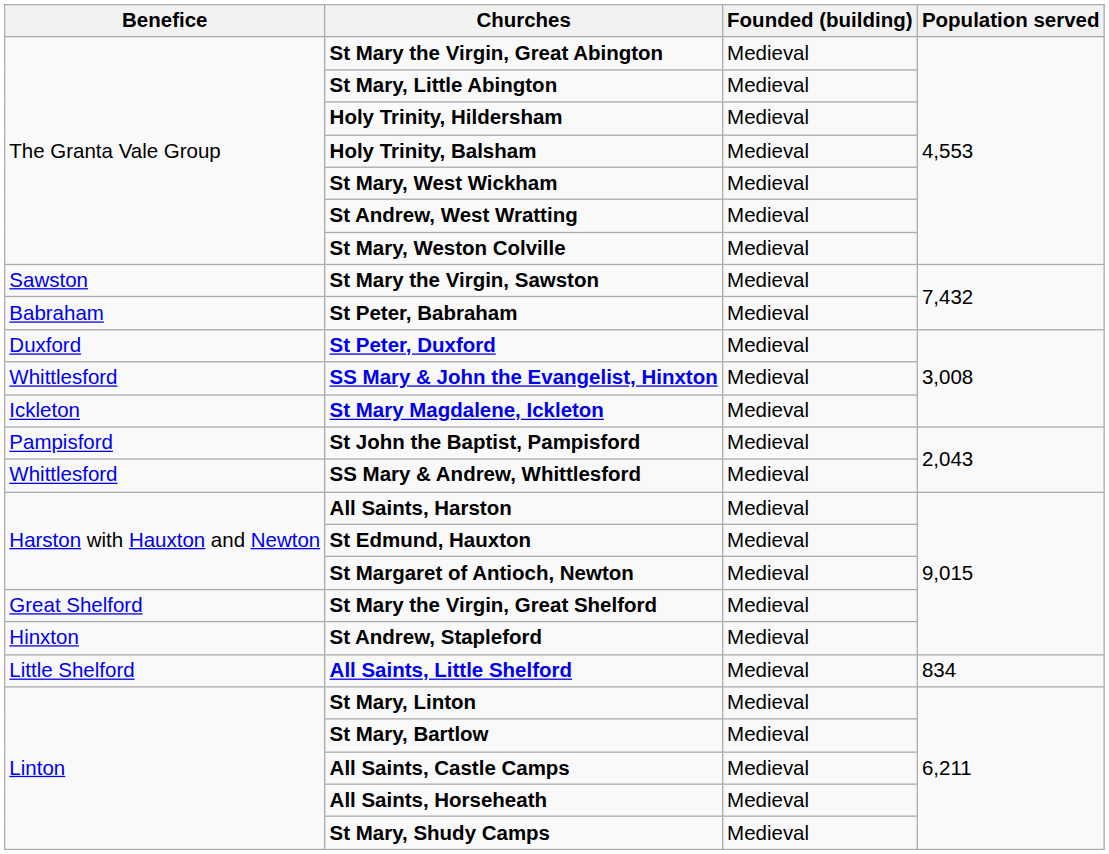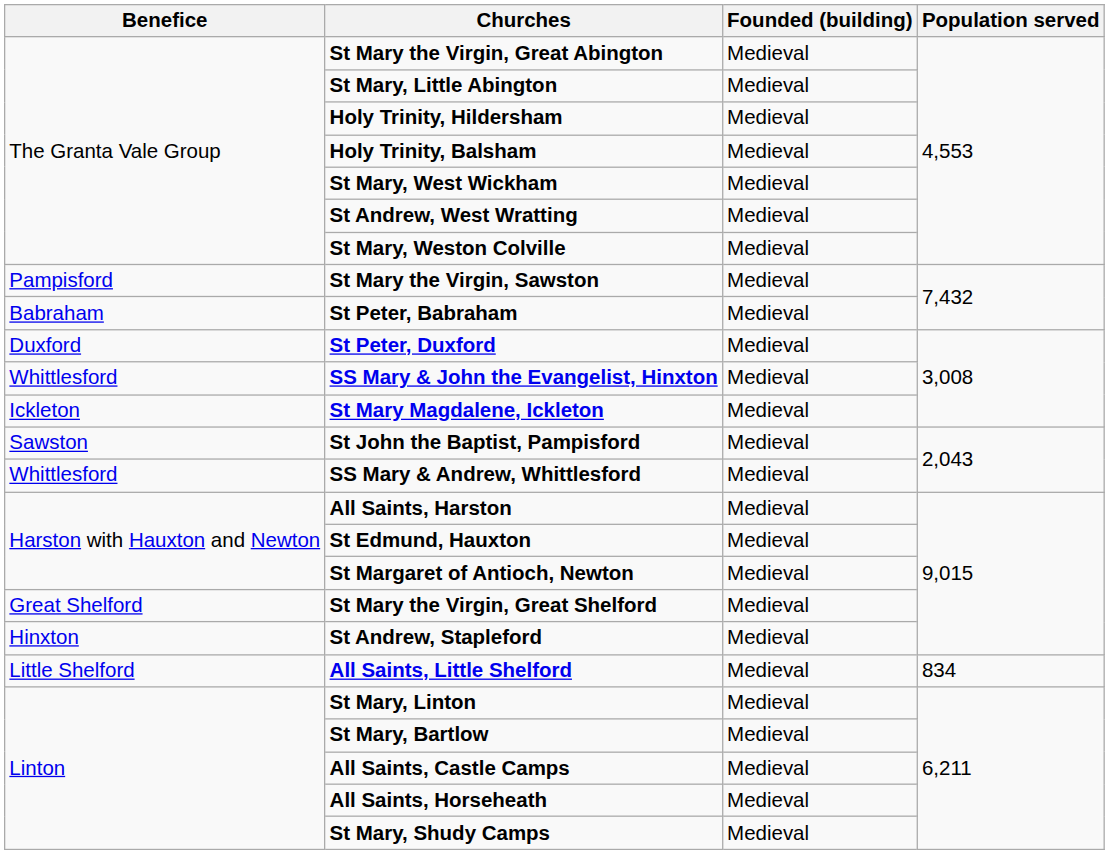 <table class="wikitable">
 <tr>
 <th>Benefice</th>
 <th>Churches</th>
 <th>Founded (building)</th>
 <th>Population served<strong></strong></th>
 </tr>
 <tr>
 <td rowspan="7">The Granta Vale Group</td>
 <td><strong>St Mary the Virgin, Great Abington</strong></td>
 <td>Medieval</td>
 <td rowspan="7">4,553</td>
 </tr>
 <tr>
 <td><strong>St Mary, Little Abington</strong></td>
 <td>Medieval</td>
 </tr>
 <tr>
 <td><strong>Holy Trinity, Hildersham</strong></td>
 <td>Medieval</td>
 </tr>
 <tr>
 <td><strong>Holy Trinity, Balsham</strong></td>
 <td>Medieval</td>
 </tr>
 <tr>
 <td><strong>St Mary, West Wickham</strong></td>
 <td>Medieval</td>
 </tr>
 <tr>
 <td><strong>St Andrew, West Wratting</strong></td>
 <td>Medieval</td>
 </tr>
 <tr>
 <td><strong>St Mary, Weston Colville</strong></td>
 <td>Medieval</td>
 </tr>
 <tr>
-<td><a href='#'>Sawston</a></td>
+<td><a href='#'>Pampisford</a></td>
 <td><strong>St Mary the Virgin, Sawston</strong></td>
 <td>Medieval</td>
 <td rowspan="2">7,432</td>
 </tr>
 <tr>
 <td><a href='#'>Babraham</a></td>
 <td><strong>St Peter, Babraham</strong></td>
 <td>Medieval</td>
 </tr>
 <tr>
 <td><a href='#'>Duxford</a></td>
 <td><a href='#'><strong>St Peter, Duxford</strong></a></td>
 <td>Medieval</td>
 <td rowspan="3">3,008</td>
 </tr>
 <tr>
 <td><a href='#'>Whittlesford</a></td>
 <td><a href='#'><strong>SS Mary & John the Evangelist, Hinxton</strong></a></td>
 <td>Medieval</td>
 </tr>
 <tr>
 <td><a href='#'>Ickleton</a></td>
 <td><a href='#'><strong>St Mary Magdalene, Ickleton</strong></a></td>
 <td>Medieval</td>
 </tr>
 <tr>
-<td><a href='#'>Pampisford</a></td>
+<td><a href='#'>Sawston</a></td>
 <td><strong>St John the Baptist, Pampisford</strong></td>
 <td>Medieval</td>
 <td rowspan="2">2,043</td>
 </tr>
 <tr>
 <td><a href='#'>Whittlesford</a></td>
 <td><strong>SS Mary & Andrew, Whittlesford</strong></td>
 <td>Medieval</td>
 </tr>
 <tr>
 <td rowspan="3"><a href='#'>Harston</a> with <a href='#'>Hauxton</a> and <a href='#'>Newton</a></td>
 <td><strong>All Saints, Harston</strong></td>
 <td>Medieval</td>
 <td rowspan="5">9,015</td>
 </tr>
 <tr>
 <td><strong>St Edmund, Hauxton</strong></td>
 <td>Medieval</td>
 </tr>
 <tr>
 <td><strong>St Margaret of Antioch, Newton</strong></td>
 <td>Medieval</td>
 </tr>
 <tr>
 <td><a href='#'>Great Shelford</a></td>
 <td><strong>St Mary the Virgin, Great Shelford</strong></td>
 <td>Medieval</td>
 </tr>
 <tr>
 <td><a href='#'>Hinxton</a></td>
 <td><strong>St Andrew, Stapleford</strong></td>
 <td>Medieval</td>
 </tr>
 <tr>
 <td><a href='#'>Little Shelford</a></td>
 <td><a href='#'><strong>All Saints, Little Shelford</strong></a></td>
 <td>Medieval</td>
 <td>834</td>
 </tr>
 <tr>
 <td rowspan="5"><a href='#'>Linton</a></td>
 <td><strong>St Mary, Linton</strong></td>
 <td>Medieval</td>
 <td rowspan="5">6,211</td>
 </tr>
 <tr>
 <td><strong>St Mary, Bartlow</strong></td>
 <td>Medieval</td>
 </tr>
 <tr>
 <td><strong>All Saints, Castle Camps</strong></td>
 <td>Medieval</td>
 </tr>
 <tr>
 <td><strong>All Saints, Horseheath</strong></td>
 <td>Medieval</td>
 </tr>
 <tr>
 <td><strong>St Mary, Shudy Camps</strong></td>
 <td>Medieval</td>
 </tr>
 </table>
